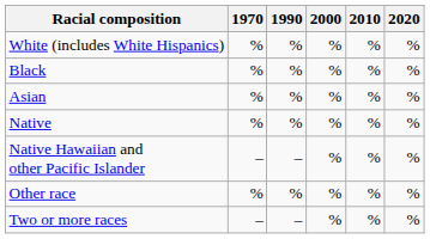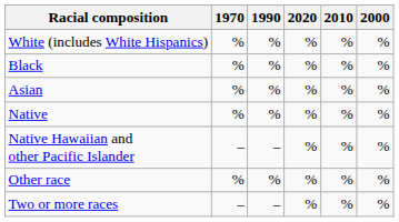 <table class="wikitable sortable collapsible" style="font-size: 90%;">
 <tr>
 <th>Racial composition</th>
 <th>1970</th>
 <th>1990</th>
+<th>2020</th>
+<th>2010</th>
 <th>2000</th>
-<th>2010</th>
-<th>2020</th>
 </tr>
 <tr>
 <td><a href='#'>White</a> (includes <a href='#'>White Hispanics</a>)</td>
 <td align=right>%</td>
 <td align=right>%</td>
 <td align=right>%</td>
 <td align=right>%</td>
 <td align=right>%</td>
 </tr>
 <tr>
 <td><a href='#'>Black</a></td>
 <td align=right>%</td>
 <td align=right>%</td>
 <td align=right>%</td>
 <td align=right>%</td>
 <td align=right>%</td>
 </tr>
 <tr>
 <td><a href='#'>Asian</a></td>
 <td align=right>%</td>
 <td align=right>%</td>
 <td align=right>%</td>
 <td align=right>%</td>
 <td align=right>%</td>
 </tr>
 <tr>
 <td><a href='#'>Native</a></td>
 <td align=right>%</td>
 <td align=right>%</td>
 <td align=right>%</td>
 <td align=right>%</td>
 <td align=right>%</td>
 </tr>
 <tr>
 <td><a href='#'>Native Hawaiian</a> and<br><a href='#'>other Pacific Islander</a></td>
 <td align=right>–</td>
 <td align=right>–</td>
 <td align=right>%</td>
 <td align=right>%</td>
 <td align=right>%</td>
 </tr>
 <tr>
 <td><a href='#'>Other race</a></td>
 <td align=right>%</td>
 <td align=right>%</td>
 <td align=right>%</td>
 <td align=right>%</td>
 <td align=right>%</td>
 </tr>
 <tr>
 <td><a href='#'>Two or more races</a></td>
 <td align=right>–</td>
 <td align=right>–</td>
 <td align=right>%</td>
 <td align=right>%</td>
 <td align=right>%</td>
 </tr>
 </table>
